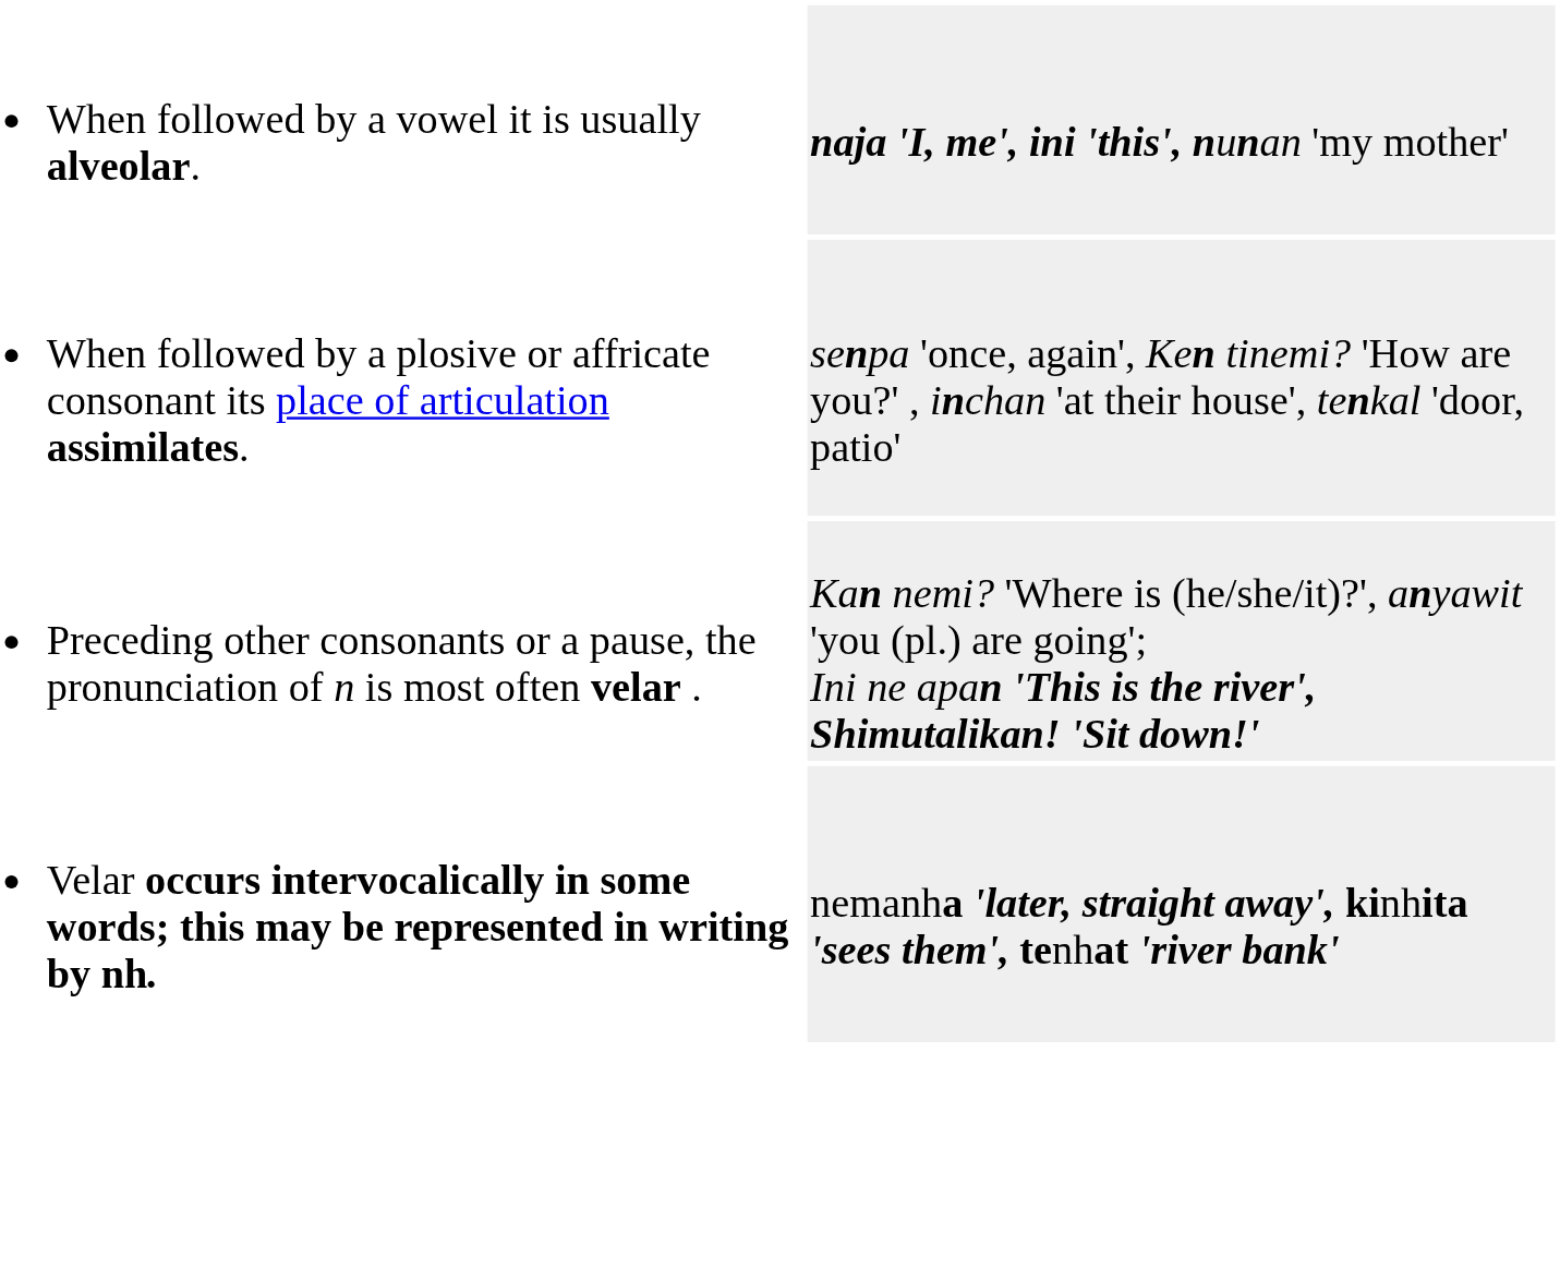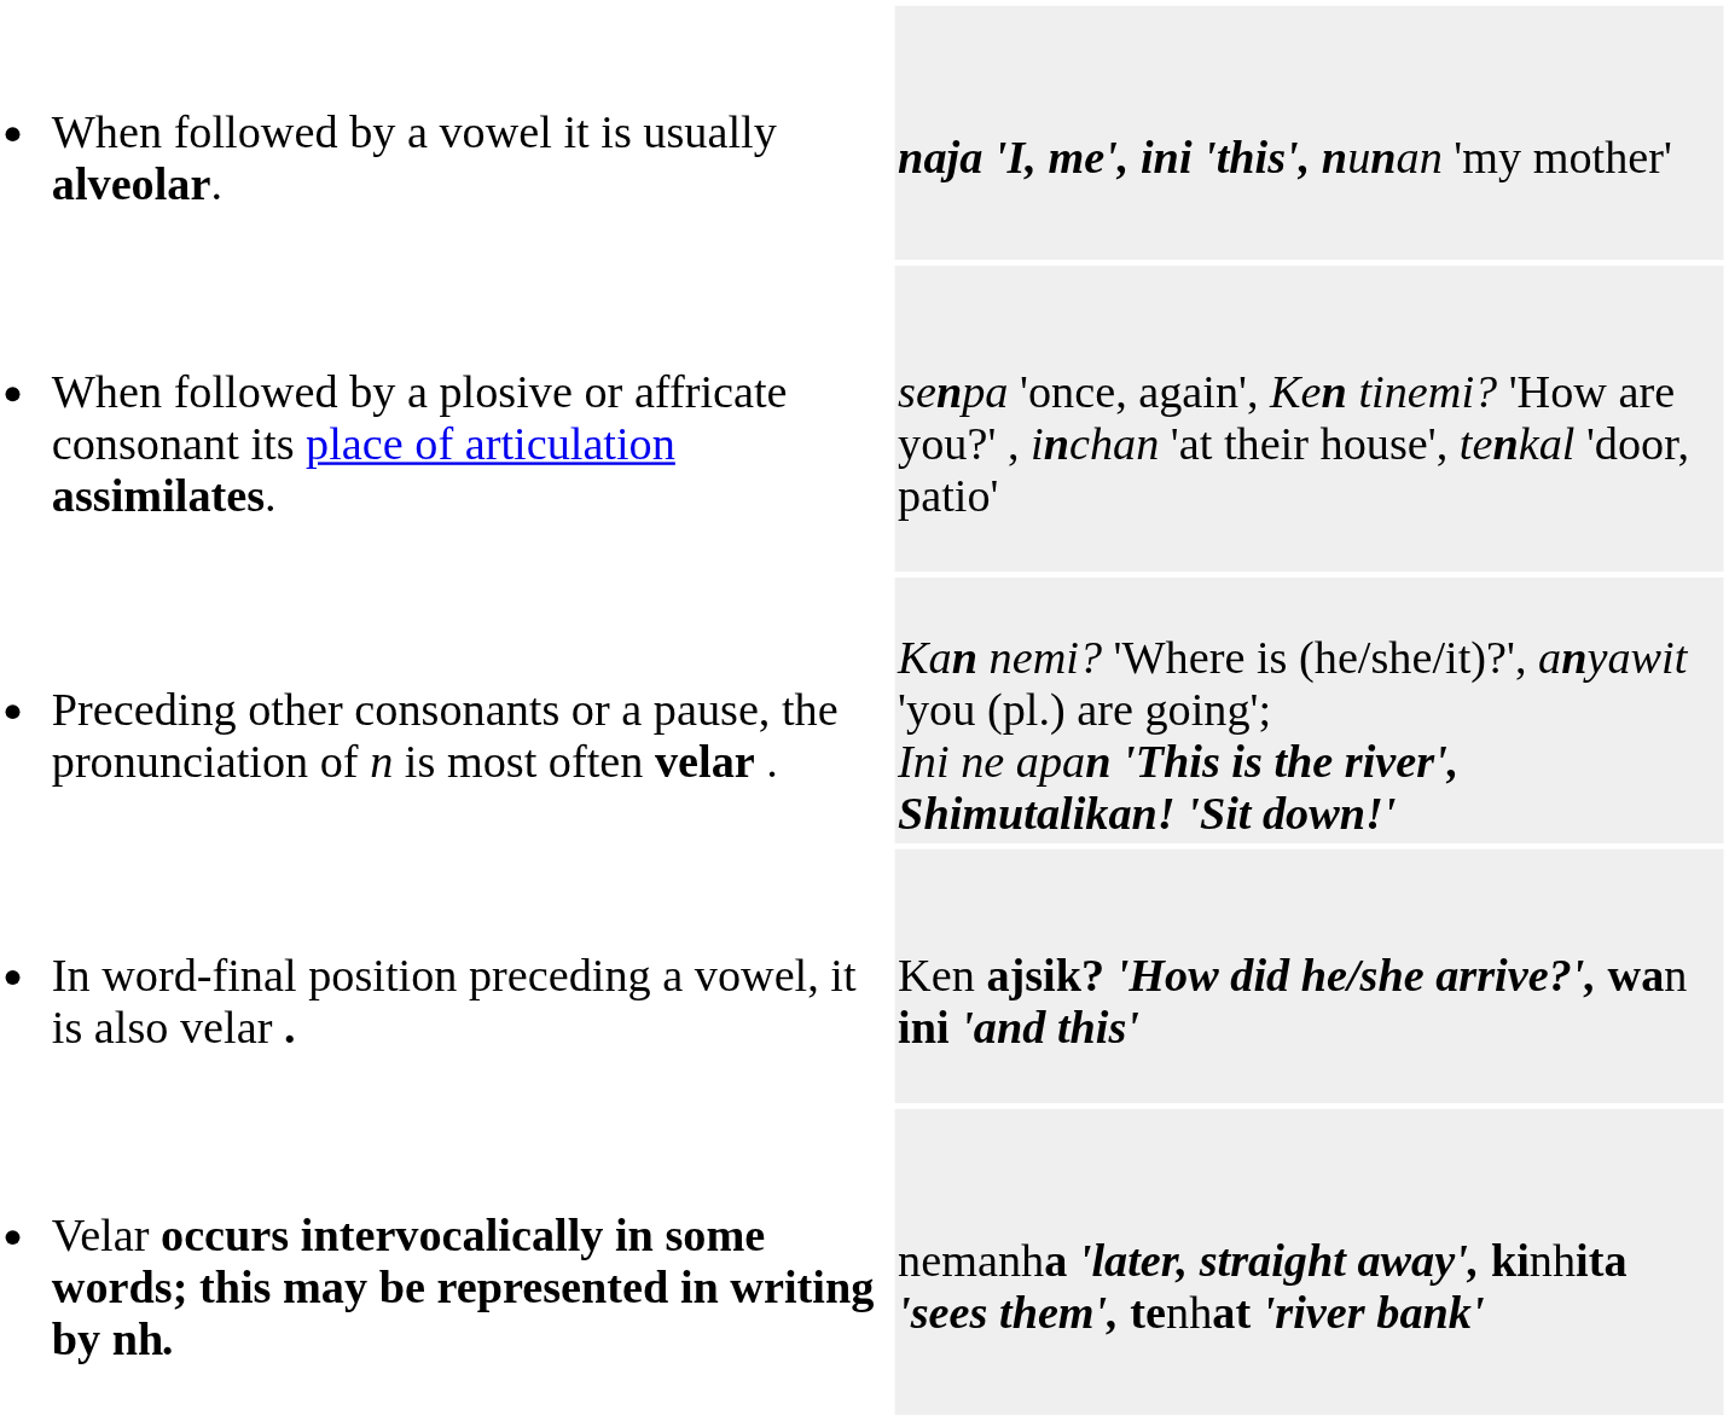 <table>
 <tr>
 <td><br><ul><li>When followed by a vowel it is usually <strong>alveolar</strong>.</li></ul></td>
 <td style="background:#efefef;"><br><strong><em>n<strong>aja<em> 'I, me', </em>i</strong>n<strong>i<em> 'this', </em></strong>n</strong>u<strong>n</strong>an</em> 'my mother' </td>
 </tr>
 <tr>
 <td><br><ul><li>When followed by a plosive or affricate consonant its <a href='#'>place of articulation</a> <strong>assimilates</strong>.</li></ul></td>
 <td style="background:#efefef;"><br><em>se<strong>n</strong>pa</em>  'once, again', <em>Ke<strong>n</strong> tinemi?</em> 'How are you?' , <em>i<strong>n</strong>chan</em>  'at their house', <em>te<strong>n</strong>kal</em> 'door, patio' </td>
 </tr>
 <tr>
 <td><br><ul><li>Preceding other consonants or a pause, the pronunciation of <em>n</em> is most often <strong>velar</strong> .</li></ul></td>
 <td style="background:#efefef;"><br><em>Ka<strong>n</strong> nemi?</em> 'Where is (he/she/it)?', <em>a<strong>n</strong>yawit</em> 'you (pl.) are going';<br><em>Ini ne apa<strong>n<strong><em> 'This is the river', </em>Shimutalika</strong>n<strong>!<em> 'Sit down!' </td>
 </tr>
 <tr>
+<td><br><ul><li>In word-final position preceding a vowel, it is also </strong>velar<strong> .</li></ul></td>
+<td style="background:#efefef;"><br></em>Ke</strong>n<strong> ajsik?<em> 'How did he/she arrive?', </em>wa</strong>n<strong> ini<em> 'and this' </td>
+</tr>
+<tr>
 <td><br><ul><li></strong>Velar<strong>  occurs intervocalically in some words; this may be represented in writing by </em>nh<em>.</li></ul></td>
 <td style="background:#efefef;"><br></em>nema</strong>nh<strong>a<em> 'later, straight away', </em>ki</strong>nh<strong>ita<em> 'sees them', </em>te</strong>nh<strong>at<em> 'river bank' </td>
 </tr>
 </table>
